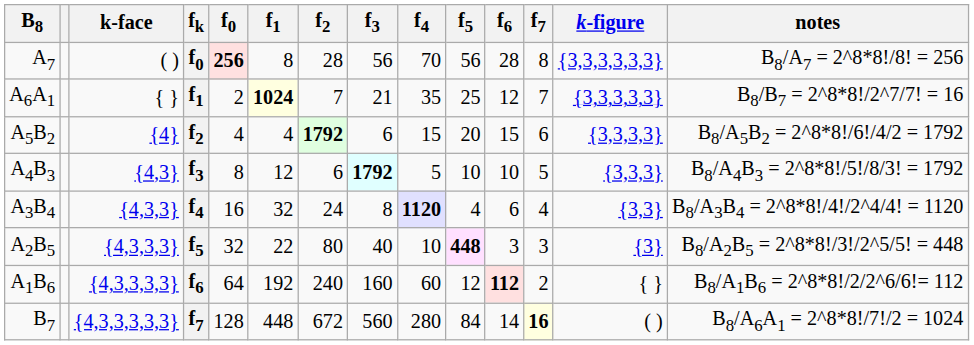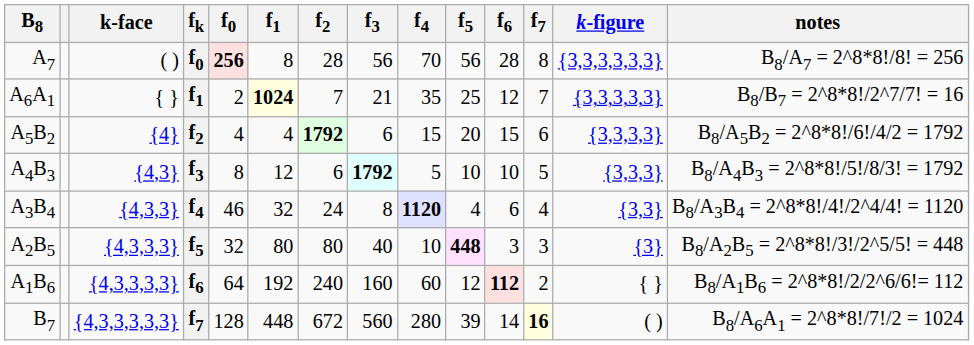 <table class=wikitable>
 <tr>
 <th>B<sub>8</sub></th>
 <th></th>
 <th>k-face</th>
 <th>f<sub>k</sub></th>
 <th>f<sub>0</sub></th>
 <th>f<sub>1</sub></th>
 <th>f<sub>2</sub></th>
 <th>f<sub>3</sub></th>
 <th>f<sub>4</sub></th>
 <th>f<sub>5</sub></th>
 <th>f<sub>6</sub></th>
 <th>f<sub>7</sub></th>
 <th><a href='#'><em>k</em>-figure</a></th>
 <th>notes</th>
 </tr>
 <tr align=right>
 <td>A<sub>7</sub></td>
 <td></td>
 <td>( )</td>
 <th>f<sub>0</sub></th>
 <td BGCOLOR="#ffe0e0"><strong>256</strong></td>
 <td>8</td>
 <td>28</td>
 <td>56</td>
 <td>70</td>
 <td>56</td>
 <td>28</td>
 <td>8</td>
 <td><a href='#'>{3,3,3,3,3,3}</a></td>
 <td>B<sub>8</sub>/A<sub>7</sub> = 2^8*8!/8! = 256</td>
 </tr>
 <tr align=right>
 <td>A<sub>6</sub>A<sub>1</sub></td>
 <td></td>
 <td>{ }</td>
 <th>f<sub>1</sub></th>
 <td>2</td>
 <td BGCOLOR="#ffffe0"><strong>1024</strong></td>
 <td>7</td>
 <td>21</td>
 <td>35</td>
 <td>25</td>
 <td>12</td>
 <td>7</td>
 <td><a href='#'>{3,3,3,3,3}</a></td>
 <td>B<sub>8</sub>/B<sub>7</sub> = 2^8*8!/2^7/7! = 16</td>
 </tr>
 <tr align=right>
 <td>A<sub>5</sub>B<sub>2</sub></td>
 <td></td>
 <td><a href='#'>{4}</a></td>
 <th>f<sub>2</sub></th>
 <td>4</td>
 <td>4</td>
 <td BGCOLOR="#e0ffe0"><strong>1792</strong></td>
 <td>6</td>
 <td>15</td>
 <td>20</td>
 <td>15</td>
 <td>6</td>
 <td><a href='#'>{3,3,3,3}</a></td>
 <td>B<sub>8</sub>/A<sub>5</sub>B<sub>2</sub> = 2^8*8!/6!/4/2 = 1792</td>
 </tr>
 <tr align=right>
 <td>A<sub>4</sub>B<sub>3</sub></td>
 <td></td>
 <td><a href='#'>{4,3}</a></td>
 <th>f<sub>3</sub></th>
 <td>8</td>
 <td>12</td>
 <td>6</td>
 <td BGCOLOR="#e0ffff"><strong>1792</strong></td>
 <td>5</td>
 <td>10</td>
 <td>10</td>
 <td>5</td>
 <td><a href='#'>{3,3,3}</a></td>
 <td>B<sub>8</sub>/A<sub>4</sub>B<sub>3</sub> = 2^8*8!/5!/8/3! = 1792</td>
 </tr>
 <tr align=right>
 <td>A<sub>3</sub>B<sub>4</sub></td>
 <td></td>
 <td><a href='#'>{4,3,3}</a></td>
 <th>f<sub>4</sub></th>
-<td>16</td>
+<td>46</td>
 <td>32</td>
 <td>24</td>
 <td>8</td>
 <td BGCOLOR="#e0e0ff"><strong>1120</strong></td>
 <td>4</td>
 <td>6</td>
 <td>4</td>
 <td><a href='#'>{3,3}</a></td>
 <td>B<sub>8</sub>/A<sub>3</sub>B<sub>4</sub> = 2^8*8!/4!/2^4/4! = 1120</td>
 </tr>
 <tr align=right>
 <td>A<sub>2</sub>B<sub>5</sub></td>
 <td></td>
 <td><a href='#'>{4,3,3,3}</a></td>
 <th>f<sub>5</sub></th>
 <td>32</td>
-<td>22</td>
+<td>80</td>
 <td>80</td>
 <td>40</td>
 <td>10</td>
 <td BGCOLOR="#ffe0ff"><strong>448</strong></td>
 <td>3</td>
 <td>3</td>
 <td><a href='#'>{3}</a></td>
 <td>B<sub>8</sub>/A<sub>2</sub>B<sub>5</sub> = 2^8*8!/3!/2^5/5! = 448</td>
 </tr>
 <tr align=right>
 <td>A<sub>1</sub>B<sub>6</sub></td>
 <td></td>
 <td><a href='#'>{4,3,3,3,3}</a></td>
 <th>f<sub>6</sub></th>
 <td>64</td>
 <td>192</td>
 <td>240</td>
 <td>160</td>
 <td>60</td>
 <td>12</td>
 <td BGCOLOR="#ffe0e0"><strong>112</strong></td>
 <td>2</td>
 <td>{ }</td>
 <td>B<sub>8</sub>/A<sub>1</sub>B<sub>6</sub> = 2^8*8!/2/2^6/6!= 112</td>
 </tr>
 <tr align=right>
 <td>B<sub>7</sub></td>
 <td></td>
 <td><a href='#'>{4,3,3,3,3,3}</a></td>
 <th>f<sub>7</sub></th>
 <td>128</td>
 <td>448</td>
 <td>672</td>
 <td>560</td>
 <td>280</td>
-<td>84</td>
+<td>39</td>
 <td>14</td>
 <td BGCOLOR="#ffffe0"><strong>16</strong></td>
 <td>( )</td>
 <td>B<sub>8</sub>/A<sub>6</sub>A<sub>1</sub> = 2^8*8!/7!/2 = 1024</td>
 </tr>
 </table>
